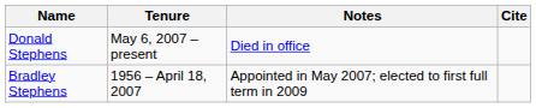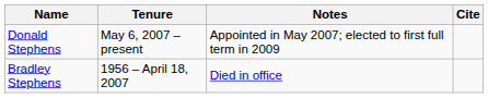 <table class="wikitable">
 <tr>
 <th>Name</th>
 <th>Tenure</th>
 <th>Notes</th>
 <th>Cite</th>
 </tr>
 <tr>
 <td><a href='#'>Donald Stephens</a></td>
 <td>May 6, 2007 – present</td>
-<td><a href='#'>Died in office</a></td>
+<td>Appointed in May 2007; elected to first full term in 2009</td>
 <td></td>
 </tr>
 <tr>
 <td><a href='#'>Bradley Stephens</a></td>
 <td>1956 – April 18, 2007</td>
-<td>Appointed in May 2007; elected to first full term in 2009</td>
+<td><a href='#'>Died in office</a></td>
 <td></td>
 </tr>
 </table>
